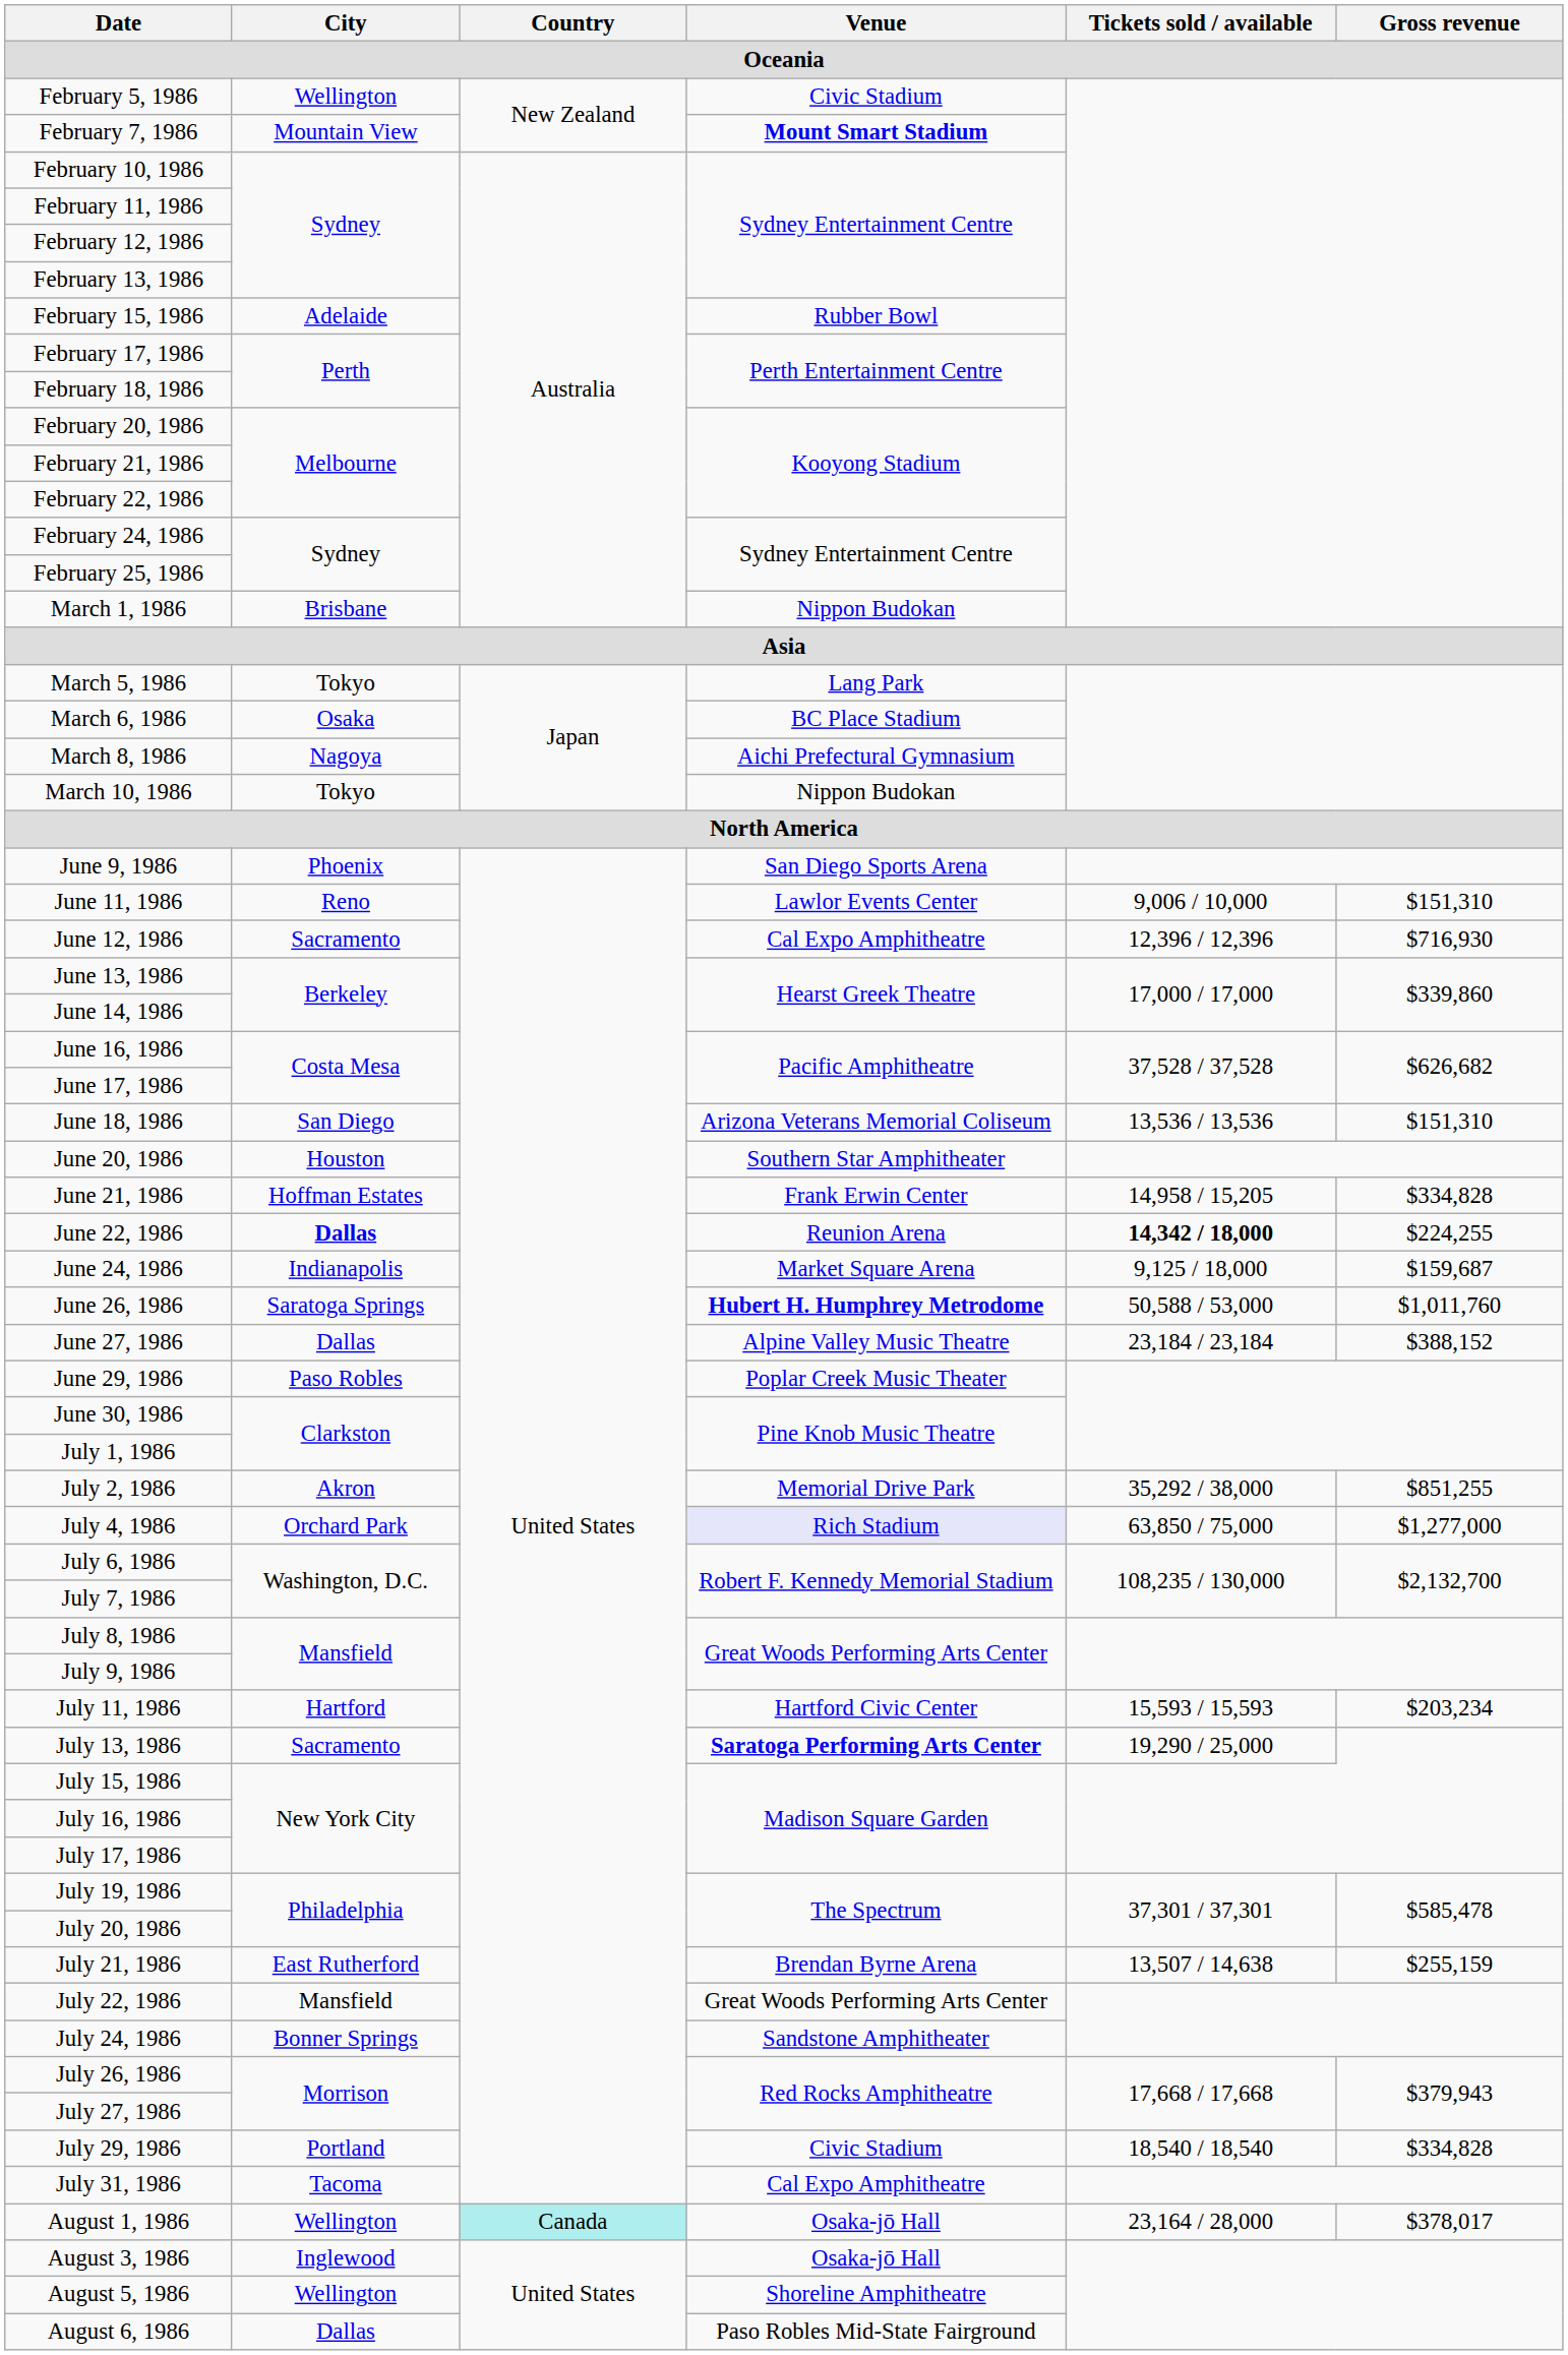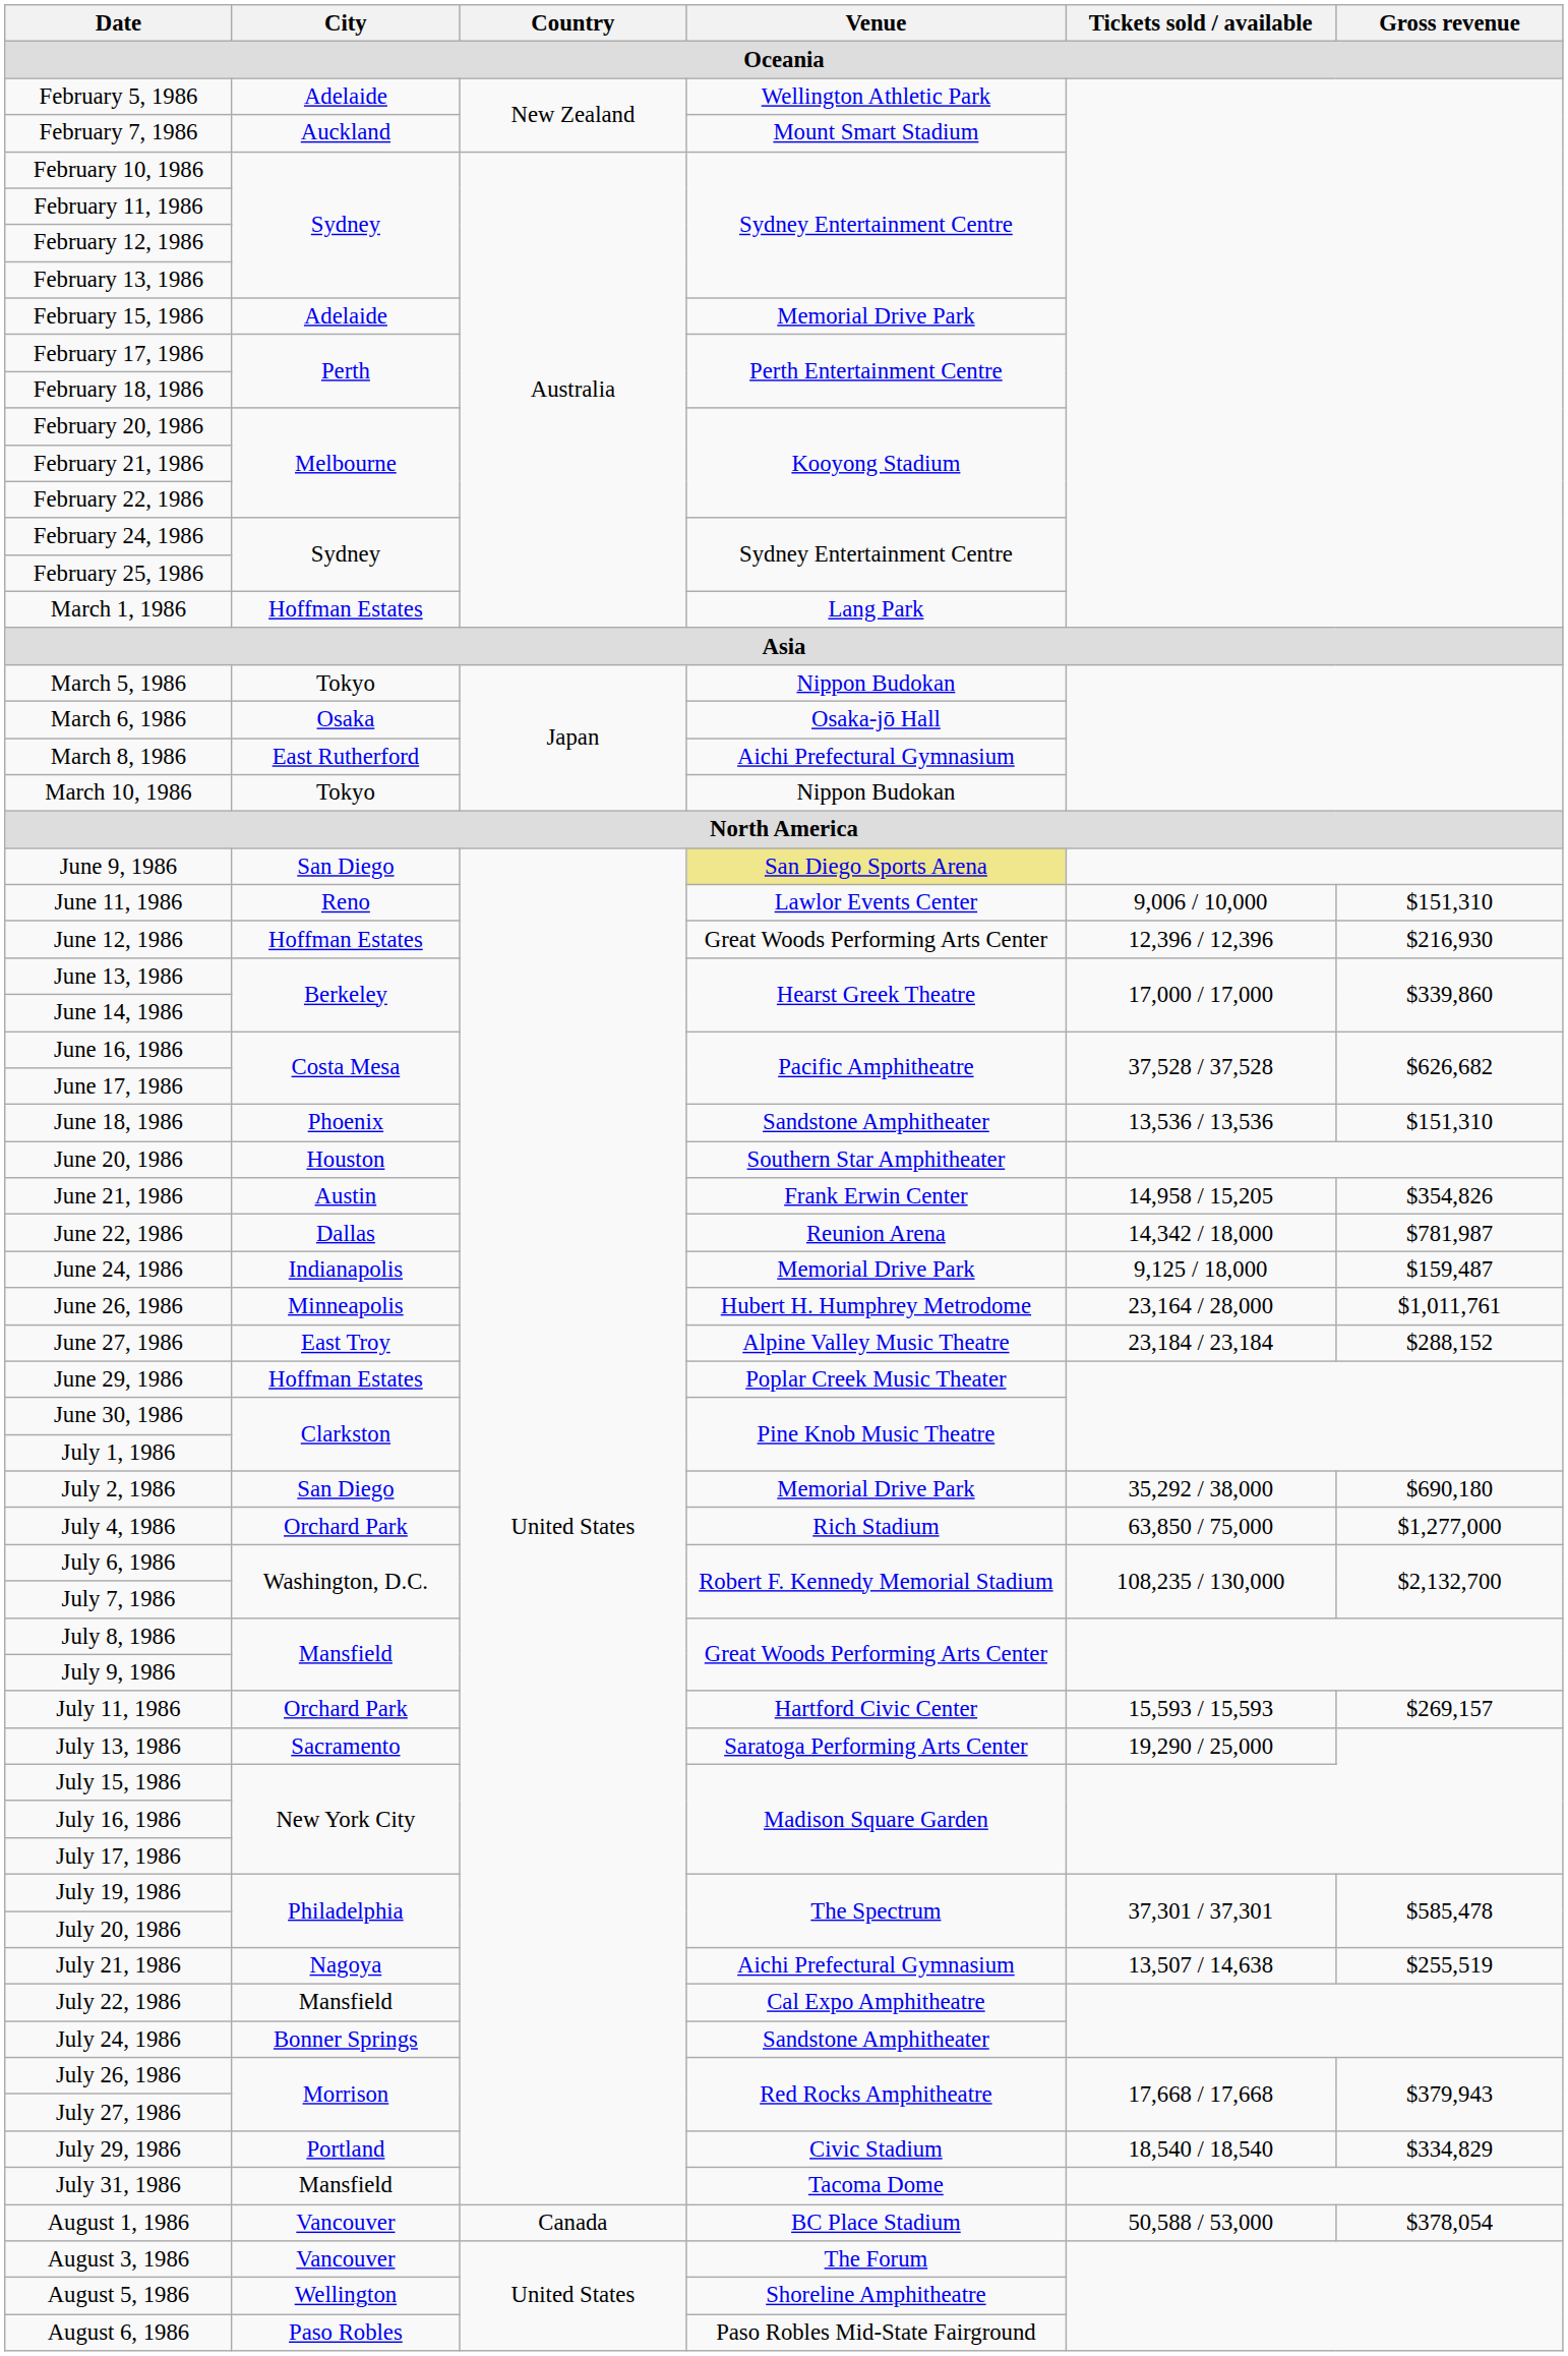 <table class="wikitable" style="text-align:center;">
 <tr>
 <th width="150">Date</th>
 <th width="150">City</th>
 <th width="150">Country</th>
 <th width="255">Venue</th>
 <th width="180">Tickets sold / available</th>
 <th width="150">Gross revenue</th>
 </tr>
 <tr style="background:#ddd;">
 <td colspan="6"><strong>Oceania</strong></td>
 </tr>
 <tr>
 <td>February 5, 1986</td>
-<td><a href='#'>Wellington</a></td>
+<td><a href='#'>Adelaide</a></td>
 <td rowspan="2">New Zealand</td>
-<td><a href='#'>Civic Stadium</a></td>
+<td><a href='#'>Wellington Athletic Park</a></td>
 </tr>
 <tr>
 <td>February 7, 1986</td>
-<td><a href='#'>Mountain View</a></td>
-<td><strong><a href='#'>Mount Smart Stadium</a></strong></td>
+<td><a href='#'>Auckland</a></td>
+<td><a href='#'>Mount Smart Stadium</a></td>
 </tr>
 <tr>
 <td>February 10, 1986</td>
 <td rowspan="4"><a href='#'>Sydney</a></td>
 <td rowspan="13">Australia</td>
 <td rowspan="4"><a href='#'>Sydney Entertainment Centre</a></td>
 </tr>
 <tr>
 <td>February 11, 1986</td>
 </tr>
 <tr>
 <td>February 12, 1986</td>
 </tr>
 <tr>
 <td>February 13, 1986</td>
 </tr>
 <tr>
 <td>February 15, 1986</td>
 <td><a href='#'>Adelaide</a></td>
-<td><a href='#'>Rubber Bowl</a></td>
+<td><a href='#'>Memorial Drive Park</a></td>
 </tr>
 <tr>
 <td>February 17, 1986</td>
 <td rowspan="2"><a href='#'>Perth</a></td>
 <td rowspan="2"><a href='#'>Perth Entertainment Centre</a></td>
 </tr>
 <tr>
 <td>February 18, 1986</td>
 </tr>
 <tr>
 <td>February 20, 1986</td>
 <td rowspan="3"><a href='#'>Melbourne</a></td>
 <td rowspan="3"><a href='#'>Kooyong Stadium</a></td>
 </tr>
 <tr>
 <td>February 21, 1986</td>
 </tr>
 <tr>
 <td>February 22, 1986</td>
 </tr>
 <tr>
 <td>February 24, 1986</td>
 <td rowspan="2">Sydney</td>
 <td rowspan="2">Sydney Entertainment Centre</td>
 </tr>
 <tr>
 <td>February 25, 1986</td>
 </tr>
 <tr>
 <td>March 1, 1986</td>
-<td><a href='#'>Brisbane</a></td>
-<td><a href='#'>Nippon Budokan</a></td>
+<td><a href='#'>Hoffman Estates</a></td>
+<td><a href='#'>Lang Park</a></td>
 </tr>
 <tr style="background:#ddd;">
 <td colspan="6"><strong>Asia</strong></td>
 </tr>
 <tr>
 <td>March 5, 1986</td>
 <td>Tokyo</td>
 <td rowspan="4">Japan</td>
-<td><a href='#'>Lang Park</a></td>
+<td><a href='#'>Nippon Budokan</a></td>
 </tr>
 <tr>
 <td>March 6, 1986</td>
 <td><a href='#'>Osaka</a></td>
-<td><a href='#'>BC Place Stadium</a></td>
+<td><a href='#'>Osaka-jō Hall</a></td>
 </tr>
 <tr>
 <td>March 8, 1986</td>
-<td><a href='#'>Nagoya</a></td>
+<td><a href='#'>East Rutherford</a></td>
 <td><a href='#'>Aichi Prefectural Gymnasium</a></td>
 </tr>
 <tr>
 <td>March 10, 1986</td>
 <td>Tokyo</td>
 <td>Nippon Budokan</td>
 </tr>
 <tr style="background:#ddd;">
 <td colspan="6"><strong>North America</strong></td>
 </tr>
 <tr>
 <td>June 9, 1986</td>
-<td><a href='#'>Phoenix</a></td>
+<td><a href='#'>San Diego</a></td>
 <td rowspan="37">United States</td>
-<td><a href='#'>San Diego Sports Arena</a></td>
+<td style="background: khaki;"><a href='#'>San Diego Sports Arena</a></td>
 </tr>
 <tr>
 <td>June 11, 1986</td>
 <td><a href='#'>Reno</a></td>
 <td><a href='#'>Lawlor Events Center</a></td>
 <td>9,006 / 10,000</td>
 <td>$151,310</td>
 </tr>
 <tr>
 <td>June 12, 1986</td>
-<td><a href='#'>Sacramento</a></td>
-<td><a href='#'>Cal Expo Amphitheatre</a></td>
+<td><a href='#'>Hoffman Estates</a></td>
+<td>Great Woods Performing Arts Center</td>
 <td>12,396 / 12,396</td>
-<td>$716,930</td>
+<td>$216,930</td>
 </tr>
 <tr>
 <td>June 13, 1986</td>
 <td rowspan="2"><a href='#'>Berkeley</a></td>
 <td rowspan="2"><a href='#'>Hearst Greek Theatre</a></td>
 <td rowspan="2">17,000 / 17,000</td>
 <td rowspan="2">$339,860</td>
 </tr>
 <tr>
 <td>June 14, 1986</td>
 </tr>
 <tr>
 <td>June 16, 1986</td>
 <td rowspan="2"><a href='#'>Costa Mesa</a></td>
 <td rowspan="2"><a href='#'>Pacific Amphitheatre</a></td>
 <td rowspan="2">37,528 / 37,528</td>
 <td rowspan="2">$626,682</td>
 </tr>
 <tr>
 <td>June 17, 1986</td>
 </tr>
 <tr>
 <td>June 18, 1986</td>
-<td><a href='#'>San Diego</a></td>
-<td><a href='#'>Arizona Veterans Memorial Coliseum</a></td>
+<td><a href='#'>Phoenix</a></td>
+<td><a href='#'>Sandstone Amphitheater</a></td>
 <td>13,536 / 13,536</td>
 <td>$151,310</td>
 </tr>
 <tr>
 <td>June 20, 1986</td>
 <td><a href='#'>Houston</a></td>
 <td><a href='#'>Southern Star Amphitheater</a></td>
 </tr>
 <tr>
 <td>June 21, 1986</td>
-<td><a href='#'>Hoffman Estates</a></td>
+<td><a href='#'>Austin</a></td>
 <td><a href='#'>Frank Erwin Center</a></td>
 <td>14,958 / 15,205</td>
-<td>$334,828</td>
+<td>$354,826</td>
 </tr>
 <tr>
 <td>June 22, 1986</td>
-<td><strong><a href='#'>Dallas</a></strong></td>
+<td><a href='#'>Dallas</a></td>
 <td><a href='#'>Reunion Arena</a></td>
-<td><strong>14,342 / 18,000</strong></td>
-<td>$224,255</td>
+<td>14,342 / 18,000</td>
+<td>$781,987</td>
 </tr>
 <tr>
 <td>June 24, 1986</td>
 <td><a href='#'>Indianapolis</a></td>
-<td><a href='#'>Market Square Arena</a></td>
+<td><a href='#'>Memorial Drive Park</a></td>
 <td>9,125 / 18,000</td>
-<td>$159,687</td>
+<td>$159,487</td>
 </tr>
 <tr>
 <td>June 26, 1986</td>
-<td><a href='#'>Saratoga Springs</a></td>
-<td><strong><a href='#'>Hubert H. Humphrey Metrodome</a></strong></td>
-<td>50,588 / 53,000</td>
-<td>$1,011,760</td>
+<td><a href='#'>Minneapolis</a></td>
+<td><a href='#'>Hubert H. Humphrey Metrodome</a></td>
+<td>23,164 / 28,000</td>
+<td>$1,011,761</td>
 </tr>
 <tr>
 <td>June 27, 1986</td>
-<td><a href='#'>Dallas</a></td>
+<td><a href='#'>East Troy</a></td>
 <td><a href='#'>Alpine Valley Music Theatre</a></td>
 <td>23,184 / 23,184</td>
-<td>$388,152</td>
+<td>$288,152</td>
 </tr>
 <tr>
 <td>June 29, 1986</td>
-<td><a href='#'>Paso Robles</a></td>
+<td><a href='#'>Hoffman Estates</a></td>
 <td><a href='#'>Poplar Creek Music Theater</a></td>
 </tr>
 <tr>
 <td>June 30, 1986</td>
 <td rowspan="2"><a href='#'>Clarkston</a></td>
 <td rowspan="2"><a href='#'>Pine Knob Music Theatre</a></td>
 </tr>
 <tr>
 <td>July 1, 1986</td>
 </tr>
 <tr>
 <td>July 2, 1986</td>
-<td><a href='#'>Akron</a></td>
+<td><a href='#'>San Diego</a></td>
 <td><a href='#'>Memorial Drive Park</a></td>
 <td>35,292 / 38,000</td>
-<td>$851,255</td>
+<td>$690,180</td>
 </tr>
 <tr>
 <td>July 4, 1986</td>
 <td><a href='#'>Orchard Park</a></td>
-<td style="background: lavender;"><a href='#'>Rich Stadium</a></td>
+<td><a href='#'>Rich Stadium</a></td>
 <td>63,850 / 75,000</td>
 <td>$1,277,000</td>
 </tr>
 <tr>
 <td>July 6, 1986</td>
 <td rowspan="2">Washington, D.C.</td>
 <td rowspan="2"><a href='#'>Robert F. Kennedy Memorial Stadium</a></td>
 <td rowspan="2">108,235 / 130,000</td>
 <td rowspan="2">$2,132,700</td>
 </tr>
 <tr>
 <td>July 7, 1986</td>
 </tr>
 <tr>
 <td>July 8, 1986</td>
 <td rowspan="2"><a href='#'>Mansfield</a></td>
 <td rowspan="2"><a href='#'>Great Woods Performing Arts Center</a></td>
 </tr>
 <tr>
 <td>July 9, 1986</td>
 </tr>
 <tr>
 <td>July 11, 1986</td>
-<td><a href='#'>Hartford</a></td>
+<td><a href='#'>Orchard Park</a></td>
 <td><a href='#'>Hartford Civic Center</a></td>
 <td>15,593 / 15,593</td>
-<td>$203,234</td>
+<td>$269,157</td>
 </tr>
 <tr>
 <td>July 13, 1986</td>
 <td><a href='#'>Sacramento</a></td>
-<td><strong><a href='#'>Saratoga Performing Arts Center</a></strong></td>
+<td><a href='#'>Saratoga Performing Arts Center</a></td>
 <td>19,290 / 25,000</td>
 </tr>
 <tr>
 <td>July 15, 1986</td>
 <td rowspan="3">New York City</td>
 <td rowspan="3"><a href='#'>Madison Square Garden</a></td>
 </tr>
 <tr>
 <td>July 16, 1986</td>
 </tr>
 <tr>
 <td>July 17, 1986</td>
 </tr>
 <tr>
 <td>July 19, 1986</td>
 <td rowspan="2"><a href='#'>Philadelphia</a></td>
 <td rowspan="2"><a href='#'>The Spectrum</a></td>
 <td rowspan="2">37,301 / 37,301</td>
 <td rowspan="2">$585,478</td>
 </tr>
 <tr>
 <td>July 20, 1986</td>
 </tr>
 <tr>
 <td>July 21, 1986</td>
-<td><a href='#'>East Rutherford</a></td>
-<td><a href='#'>Brendan Byrne Arena</a></td>
+<td><a href='#'>Nagoya</a></td>
+<td><a href='#'>Aichi Prefectural Gymnasium</a></td>
 <td>13,507 / 14,638</td>
-<td>$255,159</td>
+<td>$255,519</td>
 </tr>
 <tr>
 <td>July 22, 1986</td>
 <td>Mansfield</td>
-<td>Great Woods Performing Arts Center</td>
+<td><a href='#'>Cal Expo Amphitheatre</a></td>
 </tr>
 <tr>
 <td>July 24, 1986</td>
 <td><a href='#'>Bonner Springs</a></td>
 <td><a href='#'>Sandstone Amphitheater</a></td>
 </tr>
 <tr>
 <td>July 26, 1986</td>
 <td rowspan="2"><a href='#'>Morrison</a></td>
 <td rowspan="2"><a href='#'>Red Rocks Amphitheatre</a></td>
 <td rowspan="2">17,668 / 17,668</td>
 <td rowspan="2">$379,943</td>
 </tr>
 <tr>
 <td>July 27, 1986</td>
 </tr>
 <tr>
 <td>July 29, 1986</td>
 <td><a href='#'>Portland</a></td>
 <td><a href='#'>Civic Stadium</a></td>
 <td>18,540 / 18,540</td>
-<td>$334,828</td>
+<td>$334,829</td>
 </tr>
 <tr>
 <td>July 31, 1986</td>
-<td><a href='#'>Tacoma</a></td>
-<td><a href='#'>Cal Expo Amphitheatre</a></td>
+<td>Mansfield</td>
+<td><a href='#'>Tacoma Dome</a></td>
 </tr>
 <tr>
 <td>August 1, 1986</td>
-<td><a href='#'>Wellington</a></td>
-<td style="background: paleturquoise;">Canada</td>
-<td><a href='#'>Osaka-jō Hall</a></td>
-<td>23,164 / 28,000</td>
-<td>$378,017</td>
+<td><a href='#'>Vancouver</a></td>
+<td>Canada</td>
+<td><a href='#'>BC Place Stadium</a></td>
+<td>50,588 / 53,000</td>
+<td>$378,054</td>
 </tr>
 <tr>
 <td>August 3, 1986</td>
-<td><a href='#'>Inglewood</a></td>
+<td><a href='#'>Vancouver</a></td>
 <td rowspan="3">United States</td>
-<td><a href='#'>Osaka-jō Hall</a></td>
+<td><a href='#'>The Forum</a></td>
 </tr>
 <tr>
 <td>August 5, 1986</td>
 <td><a href='#'>Wellington</a></td>
 <td><a href='#'>Shoreline Amphitheatre</a></td>
 </tr>
 <tr>
 <td>August 6, 1986</td>
-<td><a href='#'>Dallas</a></td>
+<td><a href='#'>Paso Robles</a></td>
 <td>Paso Robles Mid-State Fairground</td>
 </tr>
 </table>
